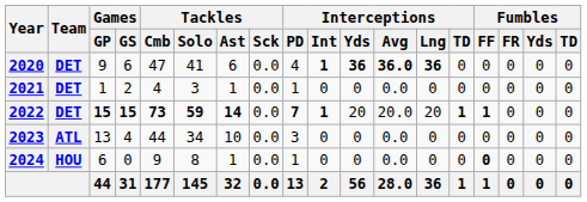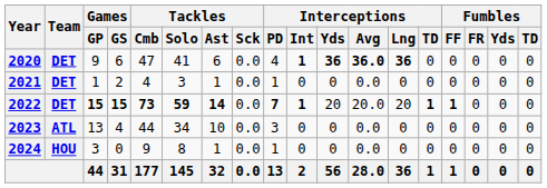 <table class="wikitable" style="text-align: center;">
 <tr>
 <th rowspan="2">Year</th>
 <th rowspan="2">Team</th>
 <th colspan="2">Games</th>
 <th colspan="4">Tackles</th>
 <th colspan="6">Interceptions</th>
 <th colspan="4">Fumbles</th>
 </tr>
 <tr>
 <th>GP</th>
 <th>GS</th>
 <th>Cmb</th>
 <th>Solo</th>
 <th>Ast</th>
 <th>Sck</th>
 <th>PD</th>
 <th>Int</th>
 <th>Yds</th>
 <th>Avg</th>
 <th>Lng</th>
 <th>TD</th>
 <th>FF</th>
 <th>FR</th>
 <th>Yds</th>
 <th>TD</th>
 </tr>
 <tr>
 <th><a href='#'>2020</a></th>
 <th><a href='#'>DET</a></th>
 <td>9</td>
 <td>6</td>
 <td>47</td>
 <td>41</td>
 <td>6</td>
 <td>0.0</td>
 <td>4</td>
 <td><strong>1</strong></td>
 <td><strong>36</strong></td>
 <td><strong>36.0</strong></td>
 <td><strong>36</strong></td>
 <td>0</td>
 <td>0</td>
 <td>0</td>
 <td>0</td>
 <td>0</td>
 </tr>
 <tr>
 <th><a href='#'>2021</a></th>
 <th><a href='#'>DET</a></th>
 <td>1</td>
 <td>2</td>
 <td>4</td>
 <td>3</td>
 <td>1</td>
 <td>0.0</td>
 <td>1</td>
 <td>0</td>
 <td>0</td>
 <td>0.0</td>
 <td>0</td>
 <td>0</td>
 <td>0</td>
 <td>0</td>
 <td>0</td>
 <td>0</td>
 </tr>
 <tr>
 <th><a href='#'>2022</a></th>
 <th><a href='#'>DET</a></th>
 <td><strong>15</strong></td>
 <td><strong>15</strong></td>
 <td><strong>73</strong></td>
 <td><strong>59</strong></td>
 <td><strong>14</strong></td>
 <td>0.0</td>
 <td><strong>7</strong></td>
 <td><strong>1</strong></td>
 <td>20</td>
 <td>20.0</td>
 <td>20</td>
 <td><strong>1</strong></td>
 <td><strong>1</strong></td>
 <td>0</td>
 <td>0</td>
 <td>0</td>
 </tr>
 <tr>
 <th><a href='#'>2023</a></th>
 <th><a href='#'>ATL</a></th>
 <td>13</td>
 <td>4</td>
 <td>44</td>
 <td>34</td>
 <td>10</td>
 <td>0.0</td>
 <td>3</td>
 <td>0</td>
 <td>0</td>
 <td>0.0</td>
 <td>0</td>
 <td>0</td>
 <td>0</td>
 <td>0</td>
 <td>0</td>
 <td>0</td>
 </tr>
 <tr>
 <th><a href='#'>2024</a></th>
 <th><a href='#'>HOU</a></th>
-<td>6</td>
+<td>3</td>
 <td>0</td>
 <td>9</td>
 <td>8</td>
 <td>1</td>
 <td>0.0</td>
 <td>1</td>
 <td>0</td>
 <td>0</td>
 <td>0.0</td>
 <td>0</td>
 <td>0</td>
-<td><strong>0</strong></td>
+<td>0</td>
 <td>0</td>
 <td>0</td>
 <td>0</td>
 </tr>
 <tr>
 <th colspan="2"></th>
 <th>44</th>
 <th>31</th>
 <th>177</th>
 <th>145</th>
 <th>32</th>
 <th>0.0</th>
 <th>13</th>
 <th>2</th>
 <th>56</th>
 <th>28.0</th>
 <th>36</th>
 <th>1</th>
 <th>1</th>
 <th>0</th>
 <th>0</th>
 <th>0</th>
 </tr>
 </table>
